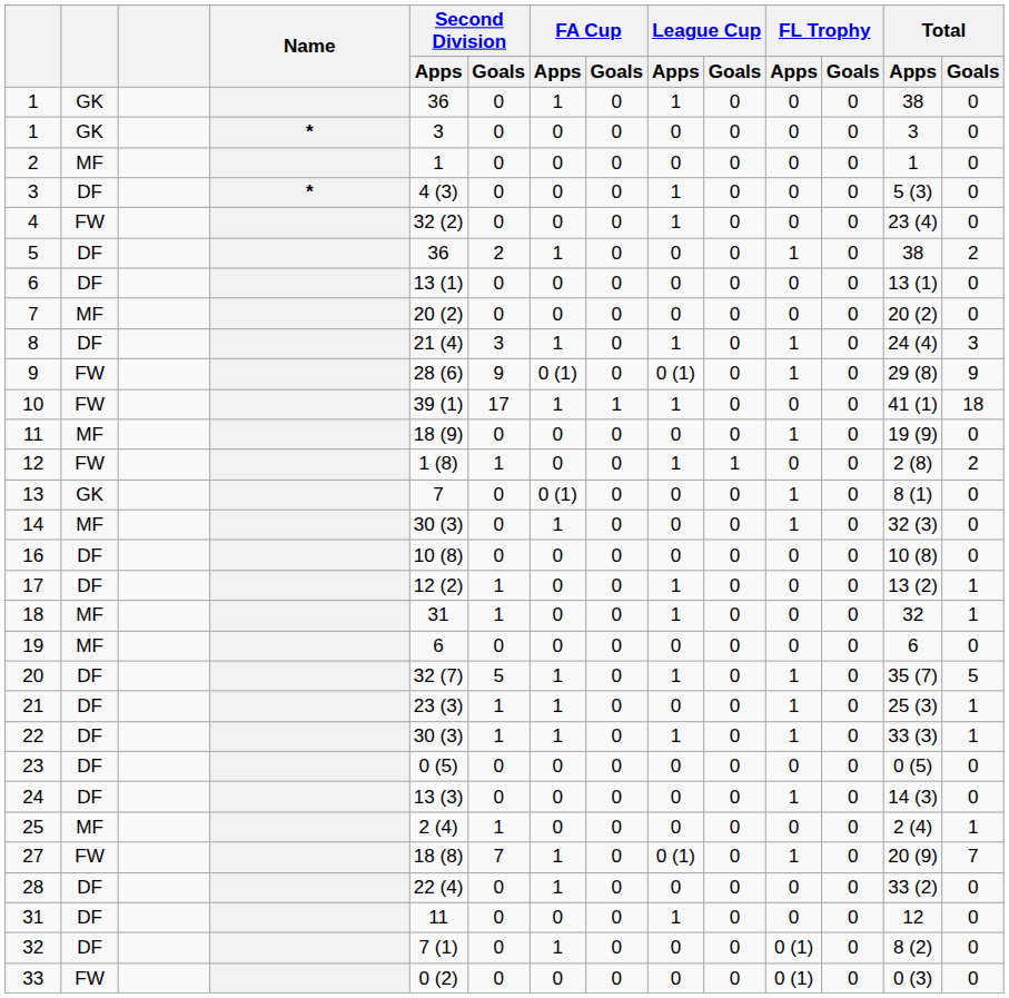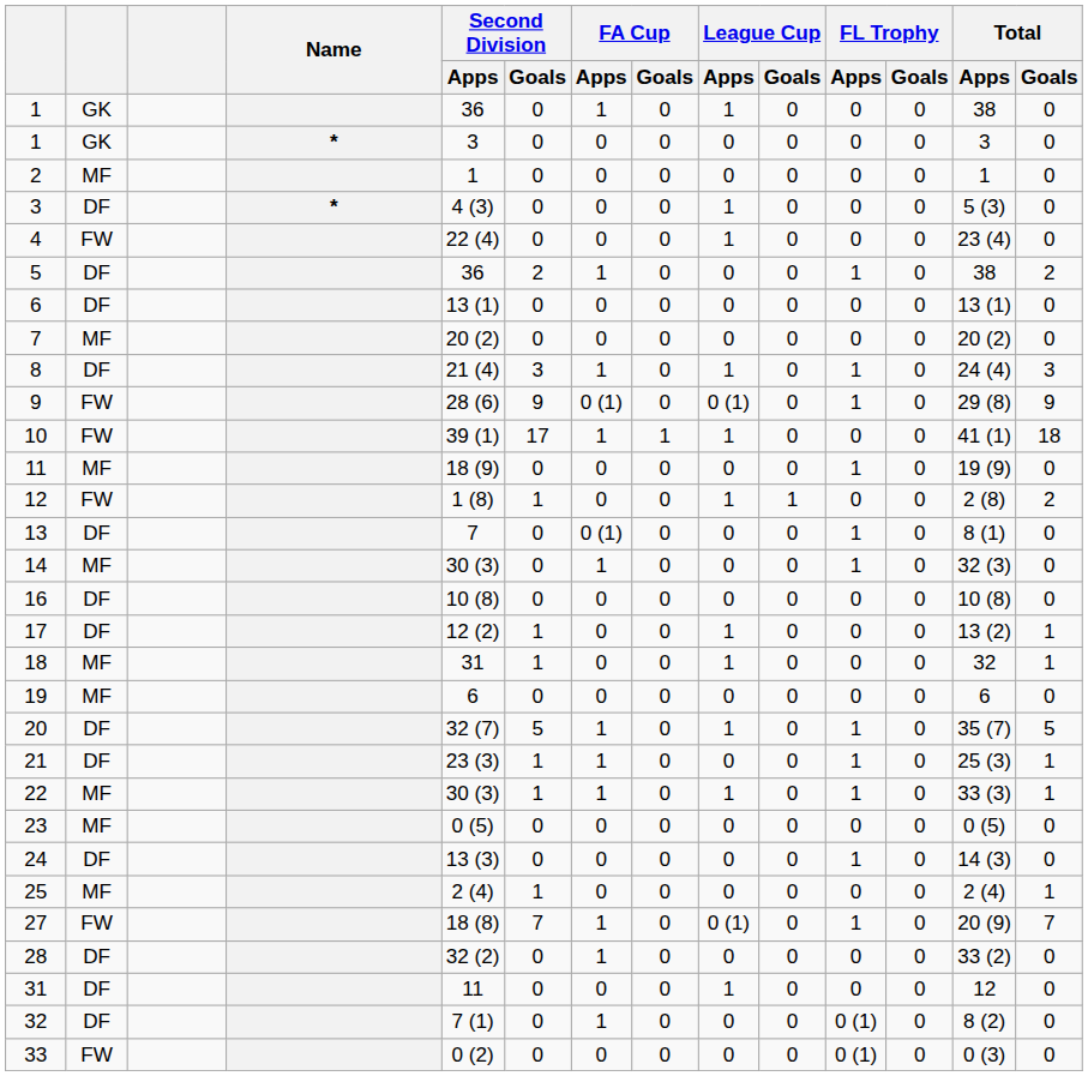 <table class="wikitable plainrowheaders sortable" style="text-align:center">
 <tr>
 <th rowspan=2 width=40></th>
 <th rowspan=2 width=40></th>
 <th rowspan=2 width=70></th>
 <th rowspan=2 width=160 scope=col>Name</th>
 <th colspan=2 width=90><a href='#'>Second Division</a></th>
 <th colspan=2 width=90><a href='#'>FA Cup</a></th>
 <th colspan=2 width=90><a href='#'>League Cup</a></th>
 <th colspan=2 width=90><a href='#'>FL Trophy</a></th>
 <th colspan=2 width=90>Total</th>
 </tr>
 <tr>
 <th scope=col>Apps</th>
 <th scope=col>Goals</th>
 <th scope=col>Apps</th>
 <th scope=col>Goals</th>
 <th scope=col>Apps</th>
 <th scope=col>Goals</th>
 <th scope=col>Apps</th>
 <th scope=col>Goals</th>
 <th scope=col>Apps</th>
 <th scope=col>Goals</th>
 </tr>
 <tr>
 <td>1</td>
 <td>GK</td>
 <td></td>
 <th scope=row><s></s> </th>
 <td>36</td>
 <td>0</td>
 <td>1</td>
 <td>0</td>
 <td>1</td>
 <td>0</td>
 <td>0</td>
 <td>0</td>
 <td>38</td>
 <td>0</td>
 </tr>
 <tr>
 <td>1</td>
 <td>GK</td>
 <td></td>
 <th scope=row><em><s></s></em> *</th>
 <td>3</td>
 <td>0</td>
 <td>0</td>
 <td>0</td>
 <td>0</td>
 <td>0</td>
 <td>0</td>
 <td>0</td>
 <td>3</td>
 <td>0</td>
 </tr>
 <tr>
 <td>2</td>
 <td>MF</td>
 <td></td>
 <th scope=row></th>
 <td>1</td>
 <td>0</td>
 <td>0</td>
 <td>0</td>
 <td>0</td>
 <td>0</td>
 <td>0</td>
 <td>0</td>
 <td>1</td>
 <td>0</td>
 </tr>
 <tr>
 <td>3</td>
 <td>DF</td>
 <td></td>
 <th scope=row><em><s></s></em> *</th>
 <td>4 (3)</td>
 <td>0</td>
 <td>0</td>
 <td>0</td>
 <td>1</td>
 <td>0</td>
 <td>0</td>
 <td>0</td>
 <td>5 (3)</td>
 <td>0</td>
 </tr>
 <tr>
 <td>4</td>
 <td>FW</td>
 <td></td>
 <th scope=row></th>
-<td>32 (2)</td>
+<td>22 (4)</td>
 <td>0</td>
 <td>0</td>
 <td>0</td>
 <td>1</td>
 <td>0</td>
 <td>0</td>
 <td>0</td>
 <td>23 (4)</td>
 <td>0</td>
 </tr>
 <tr>
 <td>5</td>
 <td>DF</td>
 <td></td>
 <th scope=row></th>
 <td>36</td>
 <td>2</td>
 <td>1</td>
 <td>0</td>
 <td>0</td>
 <td>0</td>
 <td>1</td>
 <td>0</td>
 <td>38</td>
 <td>2</td>
 </tr>
 <tr>
 <td>6</td>
 <td>DF</td>
 <td></td>
 <th scope=row><s></s> </th>
 <td>13 (1)</td>
 <td>0</td>
 <td>0</td>
 <td>0</td>
 <td>0</td>
 <td>0</td>
 <td>0</td>
 <td>0</td>
 <td>13 (1)</td>
 <td>0</td>
 </tr>
 <tr>
 <td>7</td>
 <td>MF</td>
 <td></td>
 <th scope=row></th>
 <td>20 (2)</td>
 <td>0</td>
 <td>0</td>
 <td>0</td>
 <td>0</td>
 <td>0</td>
 <td>0</td>
 <td>0</td>
 <td>20 (2)</td>
 <td>0</td>
 </tr>
 <tr>
 <td>8</td>
 <td>DF</td>
 <td></td>
 <th scope=row></th>
 <td>21 (4)</td>
 <td>3</td>
 <td>1</td>
 <td>0</td>
 <td>1</td>
 <td>0</td>
 <td>1</td>
 <td>0</td>
 <td>24 (4)</td>
 <td>3</td>
 </tr>
 <tr>
 <td>9</td>
 <td>FW</td>
 <td></td>
 <th scope=row></th>
 <td>28 (6)</td>
 <td>9</td>
 <td>0 (1)</td>
 <td>0</td>
 <td>0 (1)</td>
 <td>0</td>
 <td>1</td>
 <td>0</td>
 <td>29 (8)</td>
 <td>9</td>
 </tr>
 <tr>
 <td>10</td>
 <td>FW</td>
 <td></td>
 <th scope=row></th>
 <td>39 (1)</td>
 <td>17</td>
 <td>1</td>
 <td>1</td>
 <td>1</td>
 <td>0</td>
 <td>0</td>
 <td>0</td>
 <td>41 (1)</td>
 <td>18</td>
 </tr>
 <tr>
 <td>11</td>
 <td>MF</td>
 <td></td>
 <th scope=row></th>
 <td>18 (9)</td>
 <td>0</td>
 <td>0</td>
 <td>0</td>
 <td>0</td>
 <td>0</td>
 <td>1</td>
 <td>0</td>
 <td>19 (9)</td>
 <td>0</td>
 </tr>
 <tr>
 <td>12</td>
 <td>FW</td>
 <td></td>
 <th scope=row></th>
 <td>1 (8)</td>
 <td>1</td>
 <td>0</td>
 <td>0</td>
 <td>1</td>
 <td>1</td>
 <td>0</td>
 <td>0</td>
 <td>2 (8)</td>
 <td>2</td>
 </tr>
 <tr>
 <td>13</td>
-<td>GK</td>
+<td>DF</td>
 <td></td>
 <th scope=row></th>
 <td>7</td>
 <td>0</td>
 <td>0 (1)</td>
 <td>0</td>
 <td>0</td>
 <td>0</td>
 <td>1</td>
 <td>0</td>
 <td>8 (1)</td>
 <td>0</td>
 </tr>
 <tr>
 <td>14</td>
 <td>MF</td>
 <td></td>
 <th scope=row></th>
 <td>30 (3)</td>
 <td>0</td>
 <td>1</td>
 <td>0</td>
 <td>0</td>
 <td>0</td>
 <td>1</td>
 <td>0</td>
 <td>32 (3)</td>
 <td>0</td>
 </tr>
 <tr>
 <td>16</td>
 <td>DF</td>
 <td></td>
 <th scope=row></th>
 <td>10 (8)</td>
 <td>0</td>
 <td>0</td>
 <td>0</td>
 <td>0</td>
 <td>0</td>
 <td>0</td>
 <td>0</td>
 <td>10 (8)</td>
 <td>0</td>
 </tr>
 <tr>
 <td>17</td>
 <td>DF</td>
 <td></td>
 <th scope=row></th>
 <td>12 (2)</td>
 <td>1</td>
 <td>0</td>
 <td>0</td>
 <td>1</td>
 <td>0</td>
 <td>0</td>
 <td>0</td>
 <td>13 (2)</td>
 <td>1</td>
 </tr>
 <tr>
 <td>18</td>
 <td>MF</td>
 <td></td>
 <th scope=row></th>
 <td>31</td>
 <td>1</td>
 <td>0</td>
 <td>0</td>
 <td>1</td>
 <td>0</td>
 <td>0</td>
 <td>0</td>
 <td>32</td>
 <td>1</td>
 </tr>
 <tr>
 <td>19</td>
 <td>MF</td>
 <td></td>
 <th scope=row></th>
 <td>6</td>
 <td>0</td>
 <td>0</td>
 <td>0</td>
 <td>0</td>
 <td>0</td>
 <td>0</td>
 <td>0</td>
 <td>6</td>
 <td>0</td>
 </tr>
 <tr>
 <td>20</td>
 <td>DF</td>
 <td></td>
 <th scope=row></th>
 <td>32 (7)</td>
 <td>5</td>
 <td>1</td>
 <td>0</td>
 <td>1</td>
 <td>0</td>
 <td>1</td>
 <td>0</td>
 <td>35 (7)</td>
 <td>5</td>
 </tr>
 <tr>
 <td>21</td>
 <td>DF</td>
 <td></td>
 <th scope=row></th>
 <td>23 (3)</td>
 <td>1</td>
 <td>1</td>
 <td>0</td>
 <td>0</td>
 <td>0</td>
 <td>1</td>
 <td>0</td>
 <td>25 (3)</td>
 <td>1</td>
 </tr>
 <tr>
 <td>22</td>
-<td>DF</td>
+<td>MF</td>
 <td></td>
 <th scope=row></th>
 <td>30 (3)</td>
 <td>1</td>
 <td>1</td>
 <td>0</td>
 <td>1</td>
 <td>0</td>
 <td>1</td>
 <td>0</td>
 <td>33 (3)</td>
 <td>1</td>
 </tr>
 <tr>
 <td>23</td>
-<td>DF</td>
+<td>MF</td>
 <td></td>
 <th scope=row></th>
 <td>0 (5)</td>
 <td>0</td>
 <td>0</td>
 <td>0</td>
 <td>0</td>
 <td>0</td>
 <td>0</td>
 <td>0</td>
 <td>0 (5)</td>
 <td>0</td>
 </tr>
 <tr>
 <td>24</td>
 <td>DF</td>
 <td></td>
 <th scope=row></th>
 <td>13 (3)</td>
 <td>0</td>
 <td>0</td>
 <td>0</td>
 <td>0</td>
 <td>0</td>
 <td>1</td>
 <td>0</td>
 <td>14 (3)</td>
 <td>0</td>
 </tr>
 <tr>
 <td>25</td>
 <td>MF</td>
 <td></td>
 <th scope=row></th>
 <td>2 (4)</td>
 <td>1</td>
 <td>0</td>
 <td>0</td>
 <td>0</td>
 <td>0</td>
 <td>0</td>
 <td>0</td>
 <td>2 (4)</td>
 <td>1</td>
 </tr>
 <tr>
 <td>27</td>
 <td>FW</td>
 <td></td>
 <th scope=row></th>
 <td>18 (8)</td>
 <td>7</td>
 <td>1</td>
 <td>0</td>
 <td>0 (1)</td>
 <td>0</td>
 <td>1</td>
 <td>0</td>
 <td>20 (9)</td>
 <td>7</td>
 </tr>
 <tr>
 <td>28</td>
 <td>DF</td>
 <td></td>
 <th scope=row></th>
-<td>22 (4)</td>
+<td>32 (2)</td>
 <td>0</td>
 <td>1</td>
 <td>0</td>
 <td>0</td>
 <td>0</td>
 <td>0</td>
 <td>0</td>
 <td>33 (2)</td>
 <td>0</td>
 </tr>
 <tr>
 <td>31</td>
 <td>DF</td>
 <td></td>
 <th scope=row><s></s> </th>
 <td>11</td>
 <td>0</td>
 <td>0</td>
 <td>0</td>
 <td>1</td>
 <td>0</td>
 <td>0</td>
 <td>0</td>
 <td>12</td>
 <td>0</td>
 </tr>
 <tr>
 <td>32</td>
 <td>DF</td>
 <td></td>
 <th scope=row></th>
 <td>7 (1)</td>
 <td>0</td>
 <td>1</td>
 <td>0</td>
 <td>0</td>
 <td>0</td>
 <td>0 (1)</td>
 <td>0</td>
 <td>8 (2)</td>
 <td>0</td>
 </tr>
 <tr>
 <td>33</td>
 <td>FW</td>
 <td></td>
 <th scope=row></th>
 <td>0 (2)</td>
 <td>0</td>
 <td>0</td>
 <td>0</td>
 <td>0</td>
 <td>0</td>
 <td>0 (1)</td>
 <td>0</td>
 <td>0 (3)</td>
 <td>0</td>
 </tr>
 </table>
